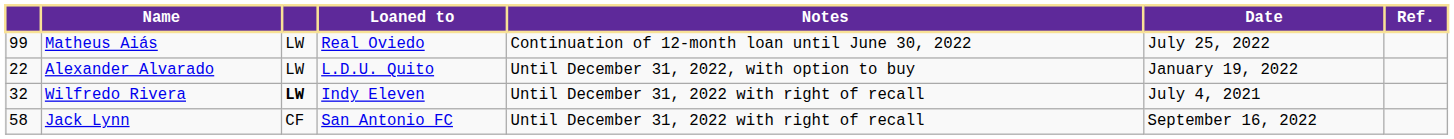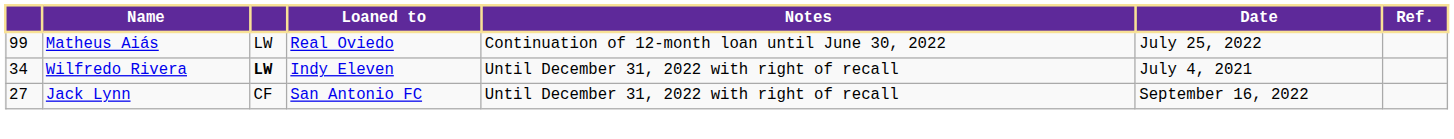 <table class="wikitable" style="width:90%; text-align:center; font-size:95%; text-align:left;">
 <tr>
 <th style="background:#5E299A; color:white; border:2px solid #F8E196;"></th>
 <th style="background:#5E299A; color:white; border:2px solid #F8E196;">Name</th>
 <th style="background:#5E299A; color:white; border:2px solid #F8E196;"></th>
 <th style="background:#5E299A; color:white; border:2px solid #F8E196;">Loaned to</th>
 <th style="background:#5E299A; color:white; border:2px solid #F8E196;">Notes</th>
 <th style="background:#5E299A; color:white; border:2px solid #F8E196;">Date</th>
 <th style="background:#5E299A; color:white; border:2px solid #F8E196;">Ref.</th>
 </tr>
 <tr>
 <td>99</td>
 <td> <a href='#'>Matheus Aiás</a></td>
 <td>LW</td>
 <td> <a href='#'>Real Oviedo</a></td>
 <td>Continuation of 12-month loan until June 30, 2022</td>
 <td>July 25, 2022</td>
 <td></td>
 </tr>
 <tr>
-<td>22</td>
-<td> <a href='#'>Alexander Alvarado</a></td>
-<td>LW</td>
-<td> <a href='#'>L.D.U. Quito</a></td>
-<td>Until December 31, 2022, with option to buy</td>
-<td>January 19, 2022</td>
-<td></td>
-</tr>
-<tr>
-<td>32</td>
+<td>34</td>
 <td> <a href='#'>Wilfredo Rivera</a></td>
 <td><strong>LW</strong></td>
 <td> <a href='#'>Indy Eleven</a></td>
 <td>Until December 31, 2022 with right of recall</td>
 <td>July 4, 2021</td>
 <td></td>
 </tr>
 <tr>
-<td>58</td>
+<td>27</td>
 <td> <a href='#'>Jack Lynn</a></td>
 <td>CF</td>
 <td> <a href='#'>San Antonio FC</a></td>
 <td>Until December 31, 2022 with right of recall</td>
 <td>September 16, 2022</td>
 <td></td>
 </tr>
 </table>
